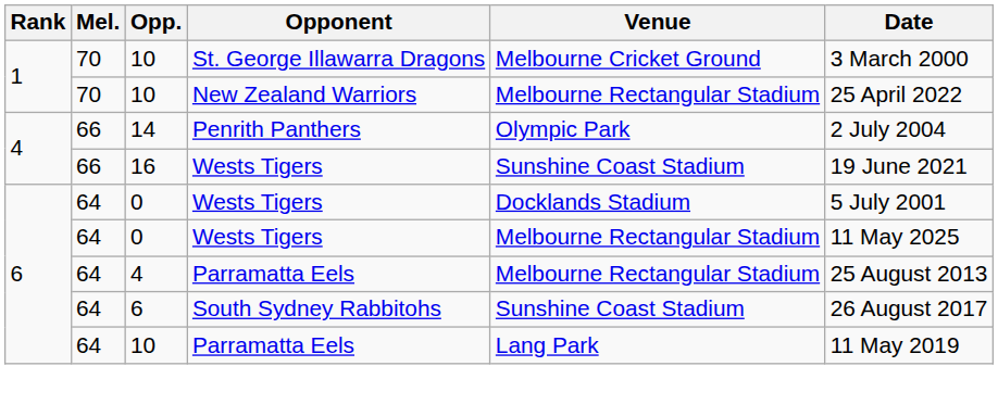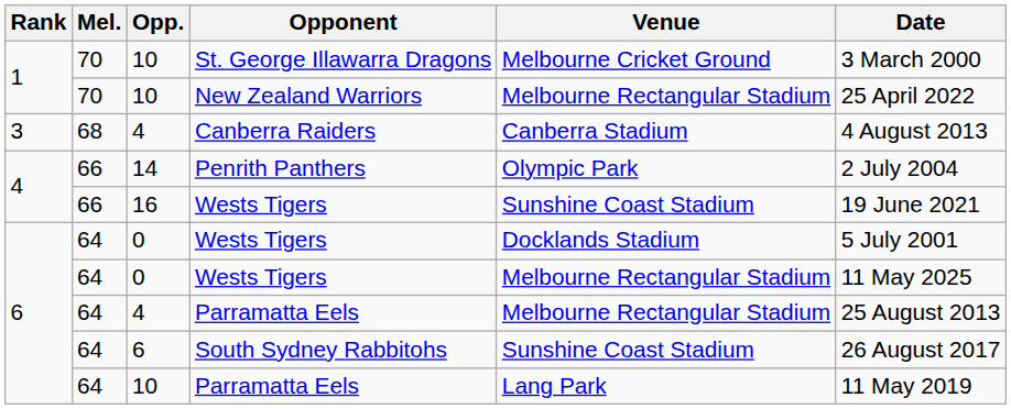 <table class="wikitable">
 <tr>
 <th>Rank</th>
 <th>Mel.</th>
 <th>Opp.</th>
 <th>Opponent</th>
 <th>Venue</th>
 <th>Date</th>
 </tr>
 <tr>
 <td rowspan="2">1</td>
 <td>70</td>
 <td>10</td>
 <td><a href='#'>St. George Illawarra Dragons</a></td>
 <td><a href='#'>Melbourne Cricket Ground</a></td>
 <td>3 March 2000</td>
 </tr>
 <tr>
 <td>70</td>
 <td>10</td>
 <td><a href='#'>New Zealand Warriors</a></td>
 <td><a href='#'>Melbourne Rectangular Stadium</a></td>
 <td>25 April 2022</td>
+</tr>
+<tr>
+<td>3</td>
+<td>68</td>
+<td>4</td>
+<td><a href='#'>Canberra Raiders</a></td>
+<td><a href='#'>Canberra Stadium</a></td>
+<td>4 August 2013</td>
 </tr>
 <tr>
 <td rowspan="2">4</td>
 <td>66</td>
 <td>14</td>
 <td><a href='#'>Penrith Panthers</a></td>
 <td><a href='#'>Olympic Park</a></td>
 <td>2 July 2004</td>
 </tr>
 <tr>
 <td>66</td>
 <td>16</td>
 <td><a href='#'>Wests Tigers</a></td>
 <td><a href='#'>Sunshine Coast Stadium</a></td>
 <td>19 June 2021</td>
 </tr>
 <tr>
 <td rowspan="5">6</td>
 <td>64</td>
 <td>0</td>
 <td><a href='#'>Wests Tigers</a></td>
 <td><a href='#'>Docklands Stadium</a></td>
 <td>5 July 2001</td>
 </tr>
 <tr>
 <td>64</td>
 <td>0</td>
 <td><a href='#'>Wests Tigers</a></td>
 <td><a href='#'>Melbourne Rectangular Stadium</a></td>
 <td>11 May 2025</td>
 </tr>
 <tr>
 <td>64</td>
 <td>4</td>
 <td><a href='#'>Parramatta Eels</a></td>
 <td><a href='#'>Melbourne Rectangular Stadium</a></td>
 <td>25 August 2013</td>
 </tr>
 <tr>
 <td>64</td>
 <td>6</td>
 <td><a href='#'>South Sydney Rabbitohs</a></td>
 <td><a href='#'>Sunshine Coast Stadium</a></td>
 <td>26 August 2017</td>
 </tr>
 <tr>
 <td>64</td>
 <td>10</td>
 <td><a href='#'>Parramatta Eels</a></td>
 <td><a href='#'>Lang Park</a></td>
 <td>11 May 2019</td>
 </tr>
 </table>
